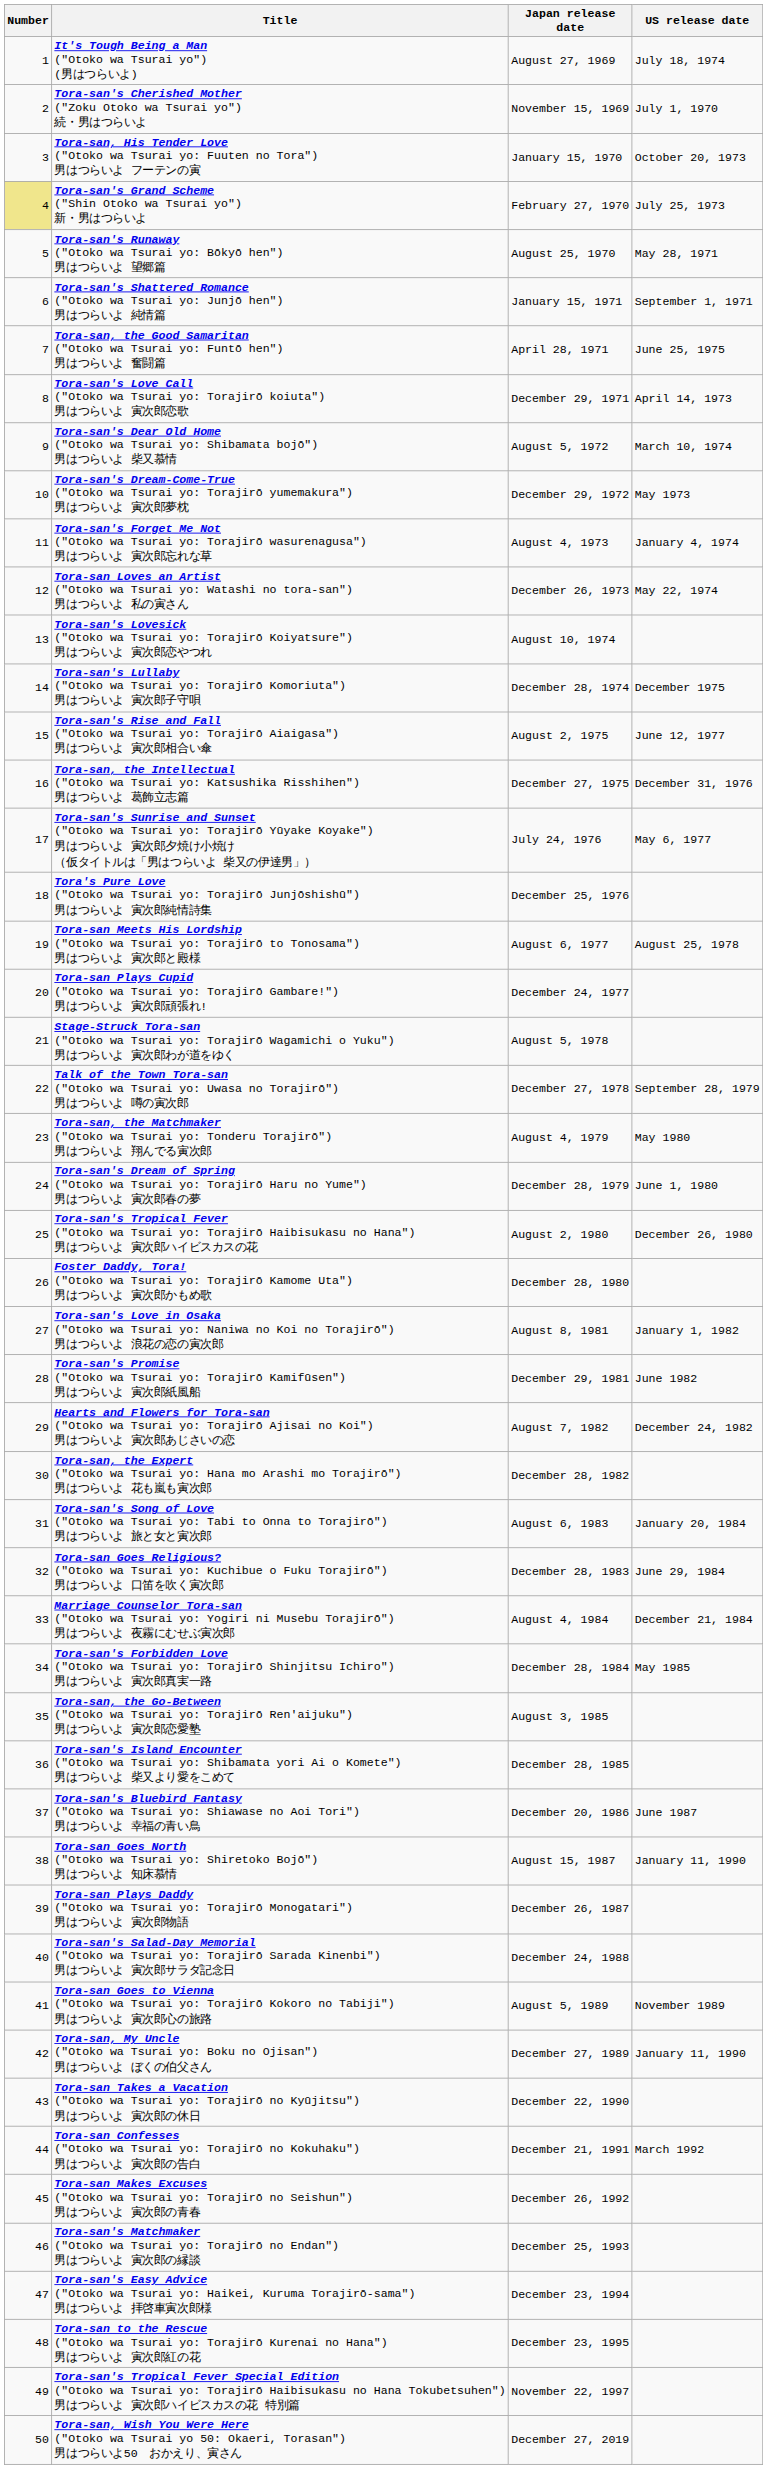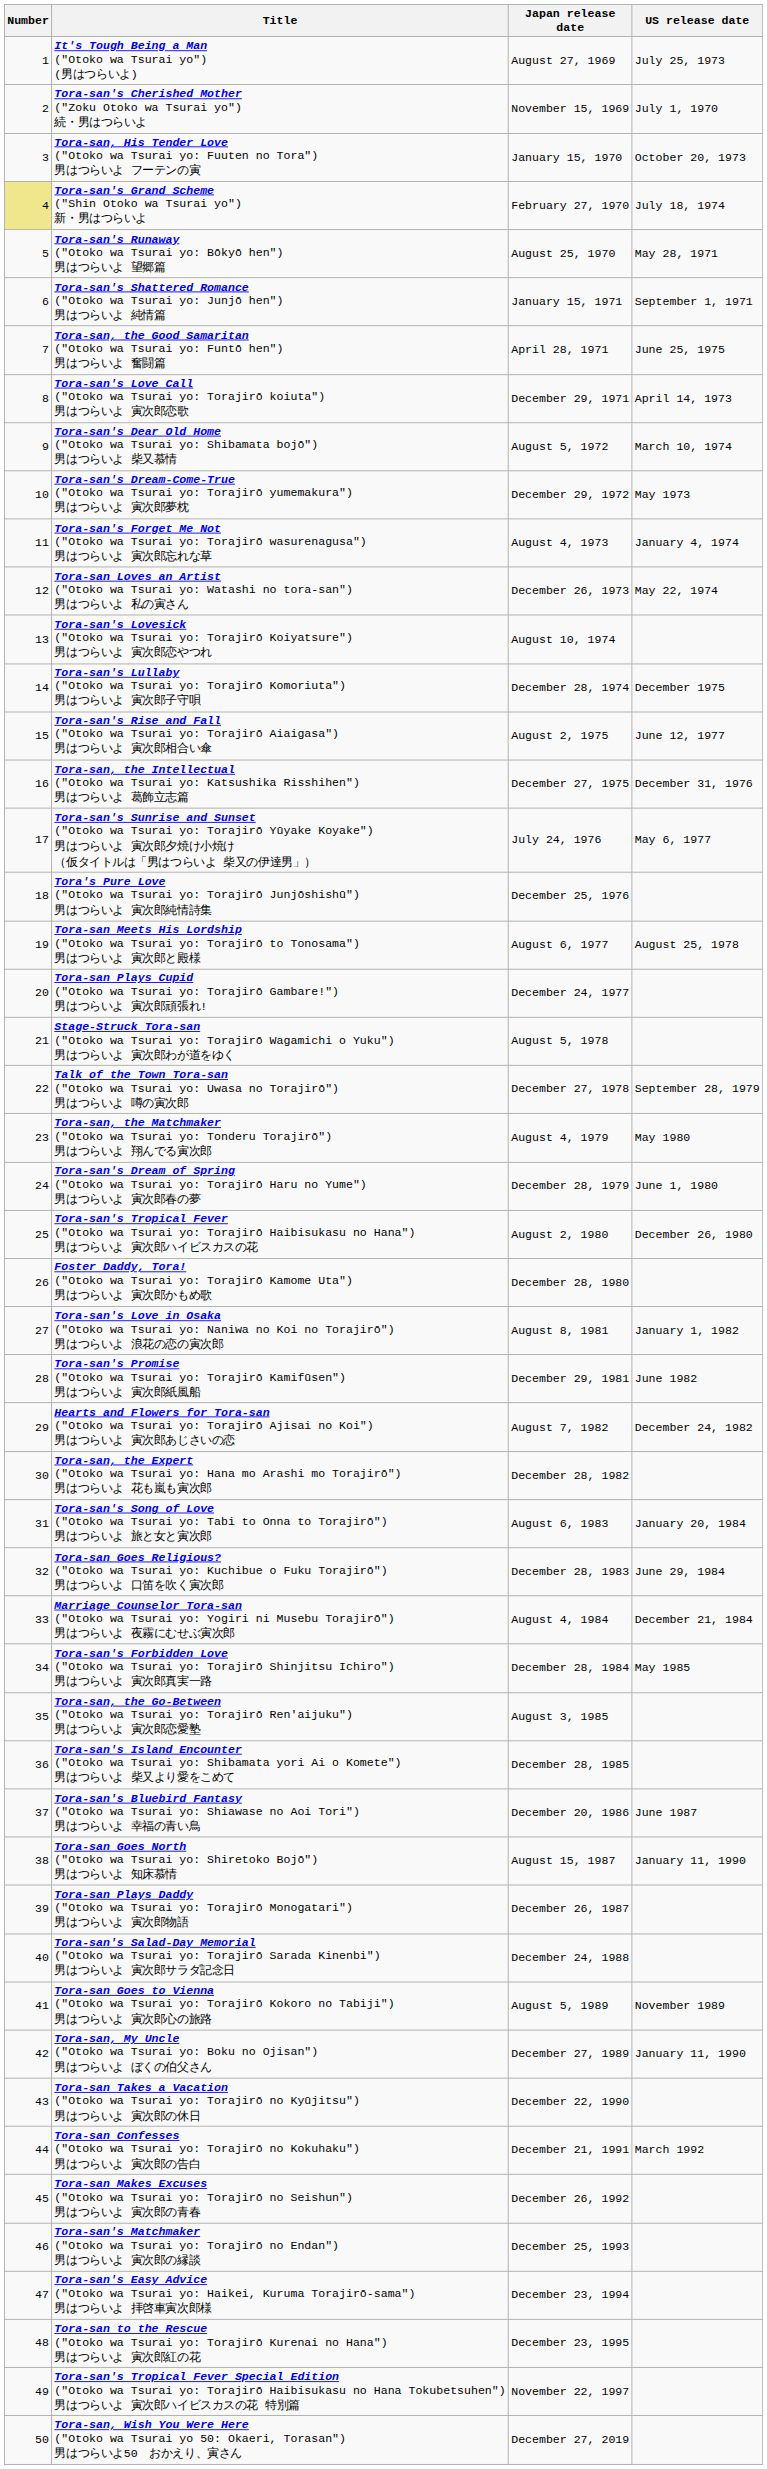 <table class="wikitable">
 <tr>
 <th>Number</th>
 <th>Title</th>
 <th>Japan release date</th>
 <th>US release date</th>
 </tr>
 <tr>
 <td style="text-align:right">1</td>
 <td style="white-space:nowrap"><strong><em><a href='#'>It's Tough Being a Man</a></em></strong><br>("Otoko wa Tsurai yo")<br>(男はつらいよ)</td>
 <td style="white-space:nowrap">August 27, 1969</td>
-<td style="white-space:nowrap">July 18, 1974</td>
+<td style="white-space:nowrap">July 25, 1973</td>
 </tr>
 <tr>
 <td style="text-align:right">2</td>
 <td style="white-space:nowrap"><strong><em><a href='#'>Tora-san's Cherished Mother</a></em></strong><br>("Zoku Otoko wa Tsurai yo")<br>続・男はつらいよ</td>
 <td style="white-space:nowrap">November 15, 1969</td>
 <td style="white-space:nowrap">July 1, 1970</td>
 </tr>
 <tr>
 <td style="text-align:right">3</td>
 <td style="white-space:nowrap"><strong><em><a href='#'>Tora-san, His Tender Love</a></em></strong><br>("Otoko wa Tsurai yo: Fuuten no Tora")<br>男はつらいよ フーテンの寅</td>
 <td style="white-space:nowrap">January 15, 1970</td>
 <td style="white-space:nowrap">October 20, 1973</td>
 </tr>
 <tr>
 <td style="background: khaki; text-align:right">4</td>
 <td style="white-space:nowrap"><strong><em><a href='#'>Tora-san's Grand Scheme</a></em></strong><br>("Shin Otoko wa Tsurai yo")<br>新・男はつらいよ</td>
 <td style="white-space:nowrap">February 27, 1970</td>
-<td style="white-space:nowrap">July 25, 1973</td>
+<td style="white-space:nowrap">July 18, 1974</td>
 </tr>
 <tr>
 <td style="text-align:right">5</td>
 <td style="white-space:nowrap"><strong><em><a href='#'>Tora-san's Runaway</a></em></strong><br>("Otoko wa Tsurai yo: Bōkyō hen")<br>男はつらいよ 望郷篇</td>
 <td style="white-space:nowrap">August 25, 1970</td>
 <td style="white-space:nowrap">May 28, 1971</td>
 </tr>
 <tr>
 <td style="text-align:right">6</td>
 <td style="white-space:nowrap"><strong><em><a href='#'>Tora-san's Shattered Romance</a></em></strong><br>("Otoko wa Tsurai yo: Junjō hen")<br>男はつらいよ 純情篇</td>
 <td style="white-space:nowrap">January 15, 1971</td>
 <td style="white-space:nowrap">September 1, 1971</td>
 </tr>
 <tr>
 <td style="text-align:right">7</td>
 <td style="white-space:nowrap"><strong><em><a href='#'>Tora-san, the Good Samaritan</a></em></strong><br>("Otoko wa Tsurai yo: Funtō hen")<br>男はつらいよ 奮闘篇</td>
 <td style="white-space:nowrap">April 28, 1971</td>
 <td style="white-space:nowrap">June 25, 1975</td>
 </tr>
 <tr>
 <td style="text-align:right">8</td>
 <td style="white-space:nowrap"><strong><em><a href='#'>Tora-san's Love Call</a></em></strong><br>("Otoko wa Tsurai yo: Torajirō koiuta")<br>男はつらいよ 寅次郎恋歌</td>
 <td style="white-space:nowrap">December 29, 1971</td>
 <td style="white-space:nowrap">April 14, 1973</td>
 </tr>
 <tr>
 <td style="text-align:right">9</td>
 <td style="white-space:nowrap"><strong><em><a href='#'>Tora-san's Dear Old Home</a></em></strong><br>("Otoko wa Tsurai yo: Shibamata bojō")<br>男はつらいよ 柴又慕情</td>
 <td style="white-space:nowrap">August 5, 1972</td>
 <td style="white-space:nowrap">March 10, 1974</td>
 </tr>
 <tr>
 <td style="text-align:right">10</td>
 <td style="white-space:nowrap"><strong><em><a href='#'>Tora-san's Dream-Come-True</a></em></strong><br>("Otoko wa Tsurai yo: Torajirō yumemakura")<br>男はつらいよ 寅次郎夢枕</td>
 <td style="white-space:nowrap">December 29, 1972</td>
 <td style="white-space:nowrap">May 1973</td>
 </tr>
 <tr>
 <td style="text-align:right">11</td>
 <td style="white-space:nowrap"><strong><em><a href='#'>Tora-san's Forget Me Not</a></em></strong><br>("Otoko wa Tsurai yo: Torajirō wasurenagusa")<br>男はつらいよ 寅次郎忘れな草</td>
 <td style="white-space:nowrap">August 4, 1973</td>
 <td style="white-space:nowrap">January 4, 1974</td>
 </tr>
 <tr>
 <td style="text-align:right">12</td>
 <td style="white-space:nowrap"><strong><em><a href='#'>Tora-san Loves an Artist</a></em></strong><br>("Otoko wa Tsurai yo: Watashi no tora-san")<br>男はつらいよ 私の寅さん</td>
 <td style="white-space:nowrap">December 26, 1973</td>
 <td style="white-space:nowrap">May 22, 1974</td>
 </tr>
 <tr>
 <td style="text-align:right">13</td>
 <td style="white-space:nowrap"><strong><em><a href='#'>Tora-san's Lovesick</a></em></strong><br>("Otoko wa Tsurai yo: Torajirō Koiyatsure")<br>男はつらいよ 寅次郎恋やつれ</td>
 <td style="white-space:nowrap">August 10, 1974</td>
 <td style="white-space:nowrap"></td>
 </tr>
 <tr>
 <td style="text-align:right">14</td>
 <td style="white-space:nowrap"><strong><em><a href='#'>Tora-san's Lullaby</a></em></strong><br>("Otoko wa Tsurai yo: Torajirō Komoriuta")<br>男はつらいよ 寅次郎子守唄</td>
 <td style="white-space:nowrap">December 28, 1974</td>
 <td style="white-space:nowrap">December 1975</td>
 </tr>
 <tr>
 <td style="text-align:right">15</td>
 <td style="white-space:nowrap"><strong><em><a href='#'>Tora-san's Rise and Fall</a></em></strong><br>("Otoko wa Tsurai yo: Torajirō Aiaigasa")<br>男はつらいよ 寅次郎相合い傘</td>
 <td style="white-space:nowrap">August 2, 1975</td>
 <td style="white-space:nowrap">June 12, 1977</td>
 </tr>
 <tr>
 <td style="text-align:right">16</td>
 <td style="white-space:nowrap"><strong><em><a href='#'>Tora-san, the Intellectual</a></em></strong><br>("Otoko wa Tsurai yo: Katsushika Risshihen")<br>男はつらいよ 葛飾立志篇</td>
 <td style="white-space:nowrap">December 27, 1975</td>
 <td style="white-space:nowrap">December 31, 1976</td>
 </tr>
 <tr>
 <td style="text-align:right">17</td>
 <td style="white-space:nowrap"><strong><em><a href='#'>Tora-san's Sunrise and Sunset</a></em></strong><br>("Otoko wa Tsurai yo: Torajirō Yūyake Koyake")<br>男はつらいよ 寅次郎夕焼け小焼け<br>（仮タイトルは「男はつらいよ 柴又の伊達男」）</td>
 <td style="white-space:nowrap">July 24, 1976</td>
 <td style="white-space:nowrap">May 6, 1977</td>
 </tr>
 <tr>
 <td style="text-align:right">18</td>
 <td style="white-space:nowrap"><strong><em><a href='#'>Tora's Pure Love</a></em></strong><br>("Otoko wa Tsurai yo: Torajirō Junjōshishū")<br>男はつらいよ 寅次郎純情詩集</td>
 <td style="white-space:nowrap">December 25, 1976</td>
 <td style="white-space:nowrap"></td>
 </tr>
 <tr>
 <td style="text-align:right">19</td>
 <td style="white-space:nowrap"><strong><em><a href='#'>Tora-san Meets His Lordship</a></em></strong><br>("Otoko wa Tsurai yo: Torajirō to Tonosama")<br>男はつらいよ 寅次郎と殿様</td>
 <td style="white-space:nowrap">August 6, 1977</td>
 <td style="white-space:nowrap">August 25, 1978</td>
 </tr>
 <tr>
 <td style="text-align:right">20</td>
 <td style="white-space:nowrap"><strong><em><a href='#'>Tora-san Plays Cupid</a></em></strong><br>("Otoko wa Tsurai yo: Torajirō Gambare!")<br>男はつらいよ 寅次郎頑張れ!</td>
 <td style="white-space:nowrap">December 24, 1977</td>
 <td style="white-space:nowrap"></td>
 </tr>
 <tr>
 <td style="text-align:right">21</td>
 <td style="white-space:nowrap"><strong><em><a href='#'>Stage-Struck Tora-san</a></em></strong><br>("Otoko wa Tsurai yo: Torajirō Wagamichi o Yuku")<br>男はつらいよ 寅次郎わが道をゆく</td>
 <td style="white-space:nowrap">August 5, 1978</td>
 <td style="white-space:nowrap"></td>
 </tr>
 <tr>
 <td style="text-align:right">22</td>
 <td style="white-space:nowrap"><strong><em><a href='#'>Talk of the Town Tora-san</a></em></strong><br>("Otoko wa Tsurai yo: Uwasa no Torajirō")<br>男はつらいよ 噂の寅次郎</td>
 <td style="white-space:nowrap">December 27, 1978</td>
 <td style="white-space:nowrap">September 28, 1979</td>
 </tr>
 <tr>
 <td style="text-align:right">23</td>
 <td style="white-space:nowrap"><strong><em><a href='#'>Tora-san, the Matchmaker</a></em></strong><br>("Otoko wa Tsurai yo: Tonderu Torajirō")<br>男はつらいよ 翔んでる寅次郎</td>
 <td style="white-space:nowrap">August 4, 1979</td>
 <td style="white-space:nowrap">May 1980</td>
 </tr>
 <tr>
 <td style="text-align:right">24</td>
 <td style="white-space:nowrap"><strong><em><a href='#'>Tora-san's Dream of Spring</a></em></strong><br> ("Otoko wa Tsurai yo: Torajirō Haru no Yume")<br>男はつらいよ 寅次郎春の夢</td>
 <td style="white-space:nowrap">December 28, 1979</td>
 <td style="white-space:nowrap">June 1, 1980</td>
 </tr>
 <tr>
 <td style="text-align:right">25</td>
 <td style="white-space:nowrap"><strong><em><a href='#'>Tora-san's Tropical Fever</a></em></strong><br>("Otoko wa Tsurai yo: Torajirō Haibisukasu no Hana")<br>男はつらいよ 寅次郎ハイビスカスの花</td>
 <td style="white-space:nowrap">August 2, 1980</td>
 <td style="white-space:nowrap">December 26, 1980</td>
 </tr>
 <tr>
 <td style="text-align:right">26</td>
 <td style="white-space:nowrap"><strong><em><a href='#'>Foster Daddy, Tora!</a></em></strong><br>("Otoko wa Tsurai yo: Torajirō Kamome Uta")<br>男はつらいよ 寅次郎かもめ歌</td>
 <td style="white-space:nowrap">December 28, 1980</td>
 <td style="white-space:nowrap"></td>
 </tr>
 <tr>
 <td style="text-align:right">27</td>
 <td style="white-space:nowrap"><strong><em><a href='#'>Tora-san's Love in Osaka</a></em></strong><br>("Otoko wa Tsurai yo: Naniwa no Koi no Torajirō")<br>男はつらいよ 浪花の恋の寅次郎</td>
 <td style="white-space:nowrap">August 8, 1981</td>
 <td style="white-space:nowrap">January 1, 1982</td>
 </tr>
 <tr>
 <td style="text-align:right">28</td>
 <td style="white-space:nowrap"><strong><em><a href='#'>Tora-san's Promise</a></em></strong><br>("Otoko wa Tsurai yo: Torajirō Kamifūsen")<br>男はつらいよ 寅次郎紙風船</td>
 <td style="white-space:nowrap">December 29, 1981</td>
 <td style="white-space:nowrap">June 1982</td>
 </tr>
 <tr>
 <td style="text-align:right">29</td>
 <td style="white-space:nowrap"><strong><em><a href='#'>Hearts and Flowers for Tora-san</a></em></strong><br>("Otoko wa Tsurai yo: Torajirō Ajisai no Koi")<br>男はつらいよ 寅次郎あじさいの恋</td>
 <td style="white-space:nowrap">August 7, 1982</td>
 <td style="white-space:nowrap">December 24, 1982</td>
 </tr>
 <tr>
 <td style="text-align:right">30</td>
 <td style="white-space:nowrap"><strong><em><a href='#'>Tora-san, the Expert</a></em></strong><br>("Otoko wa Tsurai yo: Hana mo Arashi mo Torajirō")<br>男はつらいよ 花も嵐も寅次郎</td>
 <td style="white-space:nowrap">December 28, 1982</td>
 <td style="white-space:nowrap"></td>
 </tr>
 <tr>
 <td style="text-align:right">31</td>
 <td style="white-space:nowrap"><strong><em><a href='#'>Tora-san's Song of Love</a></em></strong><br>("Otoko wa Tsurai yo: Tabi to Onna to Torajirō")<br>男はつらいよ 旅と女と寅次郎</td>
 <td style="white-space:nowrap">August 6, 1983</td>
 <td style="white-space:nowrap">January 20, 1984</td>
 </tr>
 <tr>
 <td style="text-align:right">32</td>
 <td style="white-space:nowrap"><strong><em><a href='#'>Tora-san Goes Religious?</a></em></strong><br>("Otoko wa Tsurai yo: Kuchibue o Fuku Torajirō")<br>男はつらいよ 口笛を吹く寅次郎</td>
 <td style="white-space:nowrap">December 28, 1983</td>
 <td style="white-space:nowrap">June 29, 1984</td>
 </tr>
 <tr>
 <td style="text-align:right">33</td>
 <td style="white-space:nowrap"><strong><em><a href='#'>Marriage Counselor Tora-san</a></em></strong><br>("Otoko wa Tsurai yo: Yogiri ni Musebu Torajirō")<br>男はつらいよ 夜霧にむせぶ寅次郎</td>
 <td style="white-space:nowrap">August 4, 1984</td>
 <td style="white-space:nowrap">December 21, 1984</td>
 </tr>
 <tr>
 <td style="text-align:right">34</td>
 <td style="white-space:nowrap"><strong><em><a href='#'>Tora-san's Forbidden Love</a></em></strong><br>("Otoko wa Tsurai yo: Torajirō Shinjitsu Ichiro")<br>男はつらいよ 寅次郎真実一路</td>
 <td style="white-space:nowrap">December 28, 1984</td>
 <td style="white-space:nowrap">May 1985</td>
 </tr>
 <tr>
 <td style="text-align:right">35</td>
 <td style="white-space:nowrap"><strong><em><a href='#'>Tora-san, the Go-Between</a></em></strong><br>("Otoko wa Tsurai yo: Torajirō Ren'aijuku")<br>男はつらいよ 寅次郎恋愛塾</td>
 <td style="white-space:nowrap">August 3, 1985</td>
 <td style="white-space:nowrap"></td>
 </tr>
 <tr>
 <td style="text-align:right">36</td>
 <td style="white-space:nowrap"><strong><em><a href='#'>Tora-san's Island Encounter</a></em></strong><br>("Otoko wa Tsurai yo: Shibamata yori Ai o Komete")<br>男はつらいよ 柴又より愛をこめて</td>
 <td style="white-space:nowrap">December 28, 1985</td>
 <td style="white-space:nowrap"></td>
 </tr>
 <tr>
 <td style="text-align:right">37</td>
 <td style="white-space:nowrap"><strong><em><a href='#'>Tora-san's Bluebird Fantasy</a></em></strong><br>("Otoko wa Tsurai yo: Shiawase no Aoi Tori")<br>男はつらいよ 幸福の青い鳥</td>
 <td style="white-space:nowrap">December 20, 1986</td>
 <td style="white-space:nowrap">June 1987</td>
 </tr>
 <tr>
 <td style="text-align:right">38</td>
 <td style="white-space:nowrap"><strong><em><a href='#'>Tora-san Goes North</a></em></strong><br>("Otoko wa Tsurai yo: Shiretoko Bojō")<br>男はつらいよ 知床慕情</td>
 <td style="white-space:nowrap">August 15, 1987</td>
 <td style="white-space:nowrap">January 11, 1990</td>
 </tr>
 <tr>
 <td style="text-align:right">39</td>
 <td style="white-space:nowrap"><strong><em><a href='#'>Tora-san Plays Daddy</a></em></strong><br>("Otoko wa Tsurai yo: Torajirō Monogatari")<br>男はつらいよ 寅次郎物語</td>
 <td style="white-space:nowrap">December 26, 1987</td>
 <td style="white-space:nowrap"></td>
 </tr>
 <tr>
 <td style="text-align:right">40</td>
 <td style="white-space:nowrap"><strong><em><a href='#'>Tora-san's Salad-Day Memorial</a></em></strong><br>("Otoko wa Tsurai yo: Torajirō Sarada Kinenbi")<br>男はつらいよ 寅次郎サラダ記念日</td>
 <td style="white-space:nowrap">December 24, 1988</td>
 <td style="white-space:nowrap"></td>
 </tr>
 <tr>
 <td style="text-align:right">41</td>
 <td style="white-space:nowrap"><strong><em><a href='#'>Tora-san Goes to Vienna</a></em></strong><br>("Otoko wa Tsurai yo: Torajirō Kokoro no Tabiji")<br>男はつらいよ 寅次郎心の旅路</td>
 <td style="white-space:nowrap">August 5, 1989</td>
 <td style="white-space:nowrap">November 1989</td>
 </tr>
 <tr>
 <td style="text-align:right">42</td>
 <td style="white-space:nowrap"><strong><em><a href='#'>Tora-san, My Uncle</a></em></strong><br>("Otoko wa Tsurai yo: Boku no Ojisan")<br>男はつらいよ ぼくの伯父さん</td>
 <td style="white-space:nowrap">December 27, 1989</td>
 <td style="white-space:nowrap">January 11, 1990</td>
 </tr>
 <tr>
 <td style="text-align:right">43</td>
 <td style="white-space:nowrap"><strong><em><a href='#'>Tora-san Takes a Vacation</a></em></strong><br>("Otoko wa Tsurai yo: Torajirō no Kyūjitsu")<br>男はつらいよ 寅次郎の休日</td>
 <td style="white-space:nowrap">December 22, 1990</td>
 <td style="white-space:nowrap"></td>
 </tr>
 <tr>
 <td style="text-align:right">44</td>
 <td style="white-space:nowrap"><strong><em><a href='#'>Tora-san Confesses</a></em></strong><br>("Otoko wa Tsurai yo: Torajirō no Kokuhaku")<br>男はつらいよ 寅次郎の告白</td>
 <td style="white-space:nowrap">December 21, 1991</td>
 <td style="white-space:nowrap">March 1992</td>
 </tr>
 <tr>
 <td style="text-align:right">45</td>
 <td style="white-space:nowrap"><strong><em><a href='#'>Tora-san Makes Excuses</a></em></strong><br>("Otoko wa Tsurai yo: Torajirō no Seishun")<br>男はつらいよ 寅次郎の青春</td>
 <td style="white-space:nowrap">December 26, 1992</td>
 <td style="white-space:nowrap"></td>
 </tr>
 <tr>
 <td style="text-align:right">46</td>
 <td style="white-space:nowrap"><strong><em><a href='#'>Tora-san's Matchmaker</a></em></strong><br>("Otoko wa Tsurai yo: Torajirō no Endan")<br>男はつらいよ 寅次郎の縁談</td>
 <td style="white-space:nowrap">December 25, 1993</td>
 <td style="white-space:nowrap"></td>
 </tr>
 <tr>
 <td style="text-align:right">47</td>
 <td style="white-space:nowrap"><strong><em><a href='#'>Tora-san's Easy Advice</a></em></strong><br>("Otoko wa Tsurai yo: Haikei, Kuruma Torajirō-sama")<br>男はつらいよ 拝啓車寅次郎様</td>
 <td style="white-space:nowrap">December 23, 1994</td>
 <td style="white-space:nowrap"></td>
 </tr>
 <tr>
 <td style="text-align:right">48</td>
 <td style="white-space:nowrap"><strong><em><a href='#'>Tora-san to the Rescue</a></em></strong><br>("Otoko wa Tsurai yo: Torajirō Kurenai no Hana")<br>男はつらいよ 寅次郎紅の花</td>
 <td style="white-space:nowrap">December 23, 1995</td>
 <td style="white-space:nowrap"></td>
 </tr>
 <tr>
 <td style="text-align:right">49</td>
 <td style="white-space:nowrap"><strong><em><a href='#'>Tora-san's Tropical Fever Special Edition</a></em></strong><br>("Otoko wa Tsurai yo: Torajirō Haibisukasu no Hana Tokubetsuhen")<br>男はつらいよ 寅次郎ハイビスカスの花 特別篇</td>
 <td style="white-space:nowrap">November 22, 1997</td>
 <td style="white-space:nowrap"></td>
 </tr>
 <tr>
 <td style="text-align:right">50</td>
 <td style="white-space:nowrap"><strong><em><a href='#'>Tora-san, Wish You Were Here</a></em></strong><br>("Otoko wa Tsurai yo 50: Okaeri, Torasan")<br>男はつらいよ50　おかえり、寅さん</td>
 <td style="white-space:nowrap">December 27, 2019</td>
 <td style="white-space:nowrap"></td>
 </tr>
 </table>
